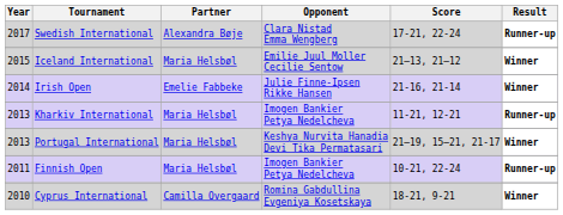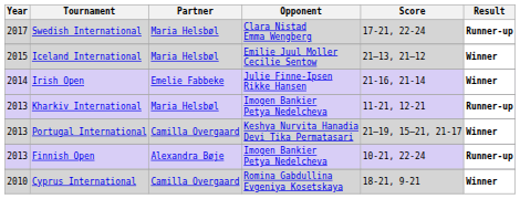 <table class="sortable wikitable" style="font-size: 90%;">
 <tr>
 <th>Year</th>
 <th>Tournament</th>
 <th>Partner</th>
 <th>Opponent</th>
 <th>Score</th>
 <th>Result</th>
 </tr>
 <tr style="background:#D5D5D5">
 <td align="center">2017</td>
 <td align="left"><a href='#'>Swedish International</a></td>
-<td align="left"> <a href='#'>Alexandra Bøje</a></td>
+<td align="left"> <a href='#'>Maria Helsbøl</a></td>
 <td align="left"> <a href='#'>Clara Nistad</a><br> <a href='#'>Emma Wengberg</a></td>
 <td align="left">17-21, 22-24</td>
 <td style="text-align:left; background:white"> <strong>Runner-up</strong></td>
 </tr>
 <tr>
 </tr>
 <tr style="background:#D5D5D5">
 <td align="center">2015</td>
 <td align="left"><a href='#'>Iceland International</a></td>
 <td align="left"> <a href='#'>Maria Helsbøl</a></td>
 <td align="left"> <a href='#'>Emilie Juul Moller</a> <br>  <a href='#'>Cecilie Sentow</a></td>
 <td align="left">21–13, 21–12</td>
 <td style="text-align:left; background:white"> <strong>Winner</strong></td>
 </tr>
 <tr>
 </tr>
 <tr style="background:#D8CEF6">
 <td align="center">2014</td>
 <td align="left"><a href='#'>Irish Open</a></td>
 <td align="left"> <a href='#'>Emelie Fabbeke</a></td>
 <td align="left"> <a href='#'>Julie Finne-Ipsen</a> <br>  <a href='#'>Rikke Hansen</a></td>
 <td align="left">21-16, 21-14</td>
 <td style="text-align:left; background:white"> <strong>Winner</strong></td>
 </tr>
 <tr>
 </tr>
 <tr style="background:#D8CEF6">
 <td align="center">2013</td>
 <td align="left"><a href='#'>Kharkiv International</a></td>
 <td align="left"> <a href='#'>Maria Helsbøl</a></td>
 <td align="left"> <a href='#'>Imogen Bankier</a> <br>  <a href='#'>Petya Nedelcheva</a></td>
 <td align="left">11-21, 12-21</td>
 <td style="text-align:left; background:white"> <strong>Runner-up</strong></td>
 </tr>
 <tr>
 </tr>
 <tr style="background:#D5D5D5">
 <td align="center">2013</td>
 <td align="left"><a href='#'>Portugal International</a></td>
-<td align="left"> <a href='#'>Maria Helsbøl</a></td>
+<td align="left"> <a href='#'>Camilla Overgaard</a></td>
 <td align="left"> <a href='#'>Keshya Nurvita Hanadia</a> <br>  <a href='#'>Devi Tika Permatasari</a></td>
 <td align="left">21–19, 15–21, 21-17</td>
 <td style="text-align:left; background:white"> <strong>Winner</strong></td>
 </tr>
 <tr>
 </tr>
 <tr style="background:#D8CEF6">
-<td align="center">2011</td>
+<td align="center">2013</td>
 <td align="left"><a href='#'>Finnish Open</a></td>
-<td align="left"> <a href='#'>Maria Helsbøl</a></td>
+<td align="left"> <a href='#'>Alexandra Bøje</a></td>
 <td align="left"> <a href='#'>Imogen Bankier</a> <br>  <a href='#'>Petya Nedelcheva</a></td>
 <td align="left">10-21, 22-24</td>
 <td style="text-align:left; background:white"> <strong>Runner-up</strong></td>
 </tr>
 <tr>
 </tr>
 <tr style="background:#D5D5D5">
 <td align="center">2010</td>
 <td align="left"><a href='#'>Cyprus International</a></td>
 <td align="left"> <a href='#'>Camilla Overgaard</a></td>
 <td align="left"> <a href='#'>Romina Gabdullina</a> <br>  <a href='#'>Evgeniya Kosetskaya</a></td>
 <td align="left">18-21, 9-21</td>
 <td style="text-align:left; background:white"> <strong>Winner</strong></td>
 </tr>
 </table>
